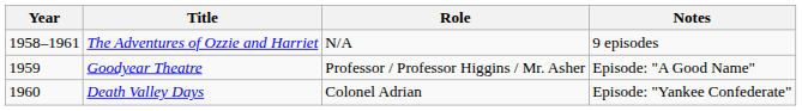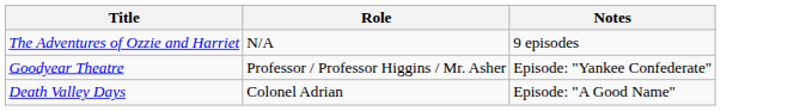 <table class="wikitable sortable">
 <tr>
-<th>Year</th>
 <th>Title</th>
 <th>Role</th>
 <th>Notes</th>
 </tr>
 <tr>
-<td>1958–1961</td>
 <td><em><a href='#'>The Adventures of Ozzie and Harriet</a></em></td>
 <td>N/A</td>
 <td>9 episodes</td>
 </tr>
 <tr>
-<td>1959</td>
 <td><em><a href='#'>Goodyear Theatre</a></em></td>
 <td>Professor / Professor Higgins / Mr. Asher</td>
+<td>Episode: "Yankee Confederate"</td>
+</tr>
+<tr>
+<td><em><a href='#'>Death Valley Days</a></em></td>
+<td>Colonel Adrian</td>
 <td>Episode: "A Good Name"</td>
 </tr>
-<tr>
-<td>1960</td>
-<td><em><a href='#'>Death Valley Days</a></em></td>
-<td>Colonel Adrian</td>
-<td>Episode: "Yankee Confederate"</td>
-</tr>
 </table>
